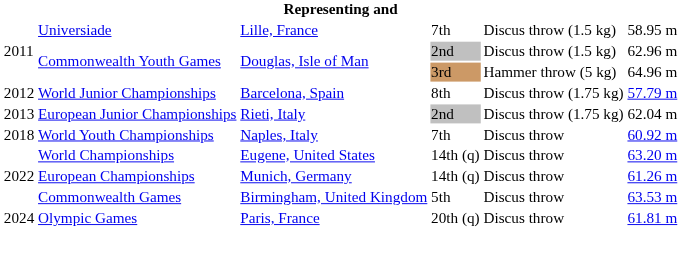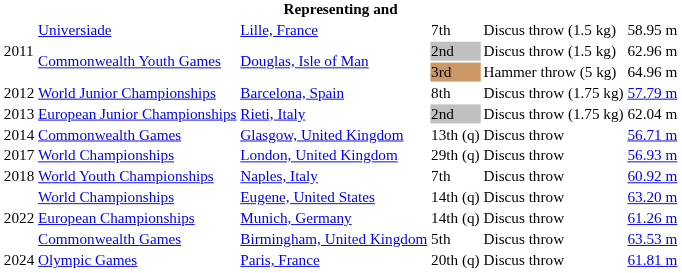 <table>
 <tr>
 <th colspan="6">Representing  and </th>
 </tr>
 <tr>
 <td rowspan=3>2011</td>
 <td><a href='#'>Universiade</a></td>
 <td><a href='#'>Lille, France</a></td>
 <td>7th</td>
 <td>Discus throw (1.5 kg)</td>
 <td>58.95 m</td>
 </tr>
 <tr>
 <td rowspan=2><a href='#'>Commonwealth Youth Games</a></td>
 <td rowspan=2><a href='#'>Douglas, Isle of Man</a></td>
 <td bgcolor=silver>2nd</td>
 <td>Discus throw (1.5 kg)</td>
 <td>62.96 m</td>
 </tr>
 <tr>
 <td bgcolor=cc9966>3rd</td>
 <td>Hammer throw (5 kg)</td>
 <td>64.96 m</td>
 </tr>
 <tr>
 <td>2012</td>
 <td><a href='#'>World Junior  Championships</a></td>
 <td><a href='#'>Barcelona, Spain</a></td>
 <td>8th</td>
 <td>Discus throw (1.75 kg)</td>
 <td><a href='#'>57.79 m</a></td>
 </tr>
 <tr>
 <td>2013</td>
 <td><a href='#'>European Junior Championships</a></td>
 <td><a href='#'>Rieti, Italy</a></td>
 <td bgcolor=silver>2nd</td>
 <td>Discus throw (1.75 kg)</td>
 <td>62.04 m</td>
 </tr>
 <tr>
+<td>2014</td>
+<td><a href='#'>Commonwealth Games</a></td>
+<td><a href='#'>Glasgow, United Kingdom</a></td>
+<td>13th (q)</td>
+<td>Discus throw</td>
+<td><a href='#'>56.71 m</a></td>
+</tr>
+<tr>
+<td>2017</td>
+<td><a href='#'>World Championships</a></td>
+<td><a href='#'>London, United Kingdom</a></td>
+<td>29th (q)</td>
+<td>Discus throw</td>
+<td><a href='#'>56.93 m</a></td>
+</tr>
+<tr>
 <td>2018</td>
 <td><a href='#'>World Youth  Championships</a></td>
 <td><a href='#'>Naples, Italy</a></td>
 <td>7th</td>
 <td>Discus throw</td>
 <td><a href='#'>60.92 m</a></td>
 </tr>
 <tr>
 <td rowspan=3>2022</td>
 <td><a href='#'>World Championships</a></td>
 <td><a href='#'>Eugene, United States</a></td>
 <td>14th (q)</td>
 <td>Discus throw</td>
 <td><a href='#'>63.20 m</a></td>
 </tr>
 <tr>
 <td><a href='#'>European Championships</a></td>
 <td><a href='#'>Munich, Germany</a></td>
 <td>14th (q)</td>
 <td>Discus throw</td>
 <td><a href='#'>61.26 m</a></td>
 </tr>
 <tr>
 <td><a href='#'>Commonwealth Games</a></td>
 <td><a href='#'>Birmingham, United Kingdom</a></td>
 <td>5th</td>
 <td>Discus throw</td>
 <td><a href='#'>63.53 m</a></td>
 </tr>
 <tr>
 <td>2024</td>
 <td><a href='#'>Olympic Games</a></td>
 <td><a href='#'>Paris, France</a></td>
 <td>20th (q)</td>
 <td>Discus throw</td>
 <td><a href='#'>61.81 m</a></td>
 </tr>
 </table>
